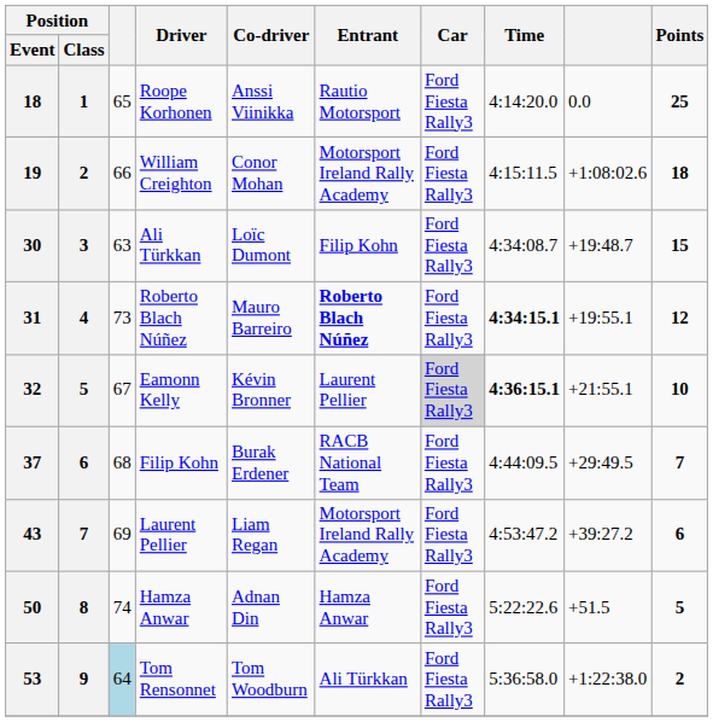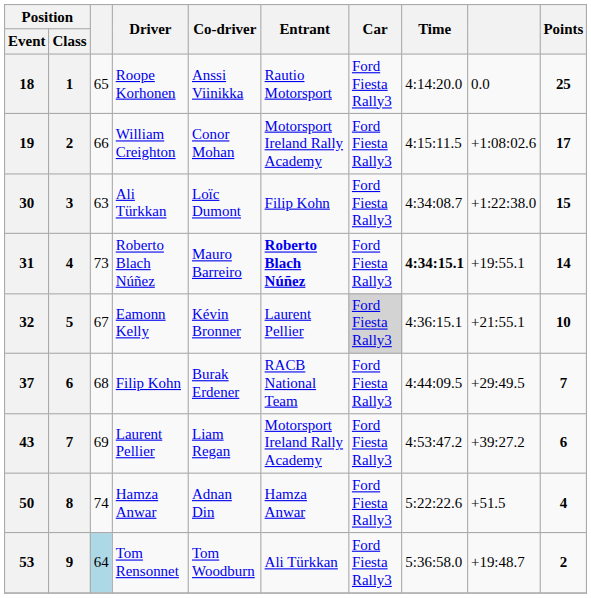 <table class="wikitable" width=85% style="font-size: 85%;">
 <tr>
 <th colspan="2">Position</th>
 <th rowspan="2"></th>
 <th rowspan="2">Driver</th>
 <th rowspan="2">Co-driver</th>
 <th rowspan="2">Entrant</th>
 <th rowspan="2">Car</th>
 <th rowspan="2">Time</th>
 <th rowspan="2"></th>
 <th rowspan="2">Points</th>
 </tr>
 <tr>
 <th>Event</th>
 <th>Class</th>
 </tr>
 <tr>
 <th>18</th>
 <th>1</th>
 <td align="center">65</td>
 <td><a href='#'>Roope Korhonen</a></td>
 <td><a href='#'>Anssi Viinikka</a></td>
 <td><a href='#'>Rautio Motorsport</a></td>
 <td><a href='#'>Ford Fiesta Rally3</a></td>
 <td>4:14:20.0</td>
 <td>0.0</td>
 <td align="center"><strong>25</strong></td>
 </tr>
 <tr>
 <th>19</th>
 <th>2</th>
 <td align="center">66</td>
 <td><a href='#'>William Creighton</a></td>
 <td><a href='#'>Conor Mohan</a></td>
 <td><a href='#'>Motorsport Ireland Rally Academy</a></td>
 <td><a href='#'>Ford Fiesta Rally3</a></td>
 <td>4:15:11.5</td>
 <td>+1:08:02.6</td>
-<td align="center"><strong>18</strong></td>
+<td align="center"><strong>17</strong></td>
 </tr>
 <tr>
 <th>30</th>
 <th>3</th>
 <td align="center">63</td>
 <td><a href='#'>Ali Türkkan</a></td>
 <td><a href='#'>Loïc Dumont</a></td>
 <td><a href='#'>Filip Kohn</a></td>
 <td><a href='#'>Ford Fiesta Rally3</a></td>
 <td>4:34:08.7</td>
-<td>+19:48.7</td>
+<td>+1:22:38.0</td>
 <td align="center"><strong>15</strong></td>
 </tr>
 <tr>
 <th>31</th>
 <th>4</th>
 <td align="center">73</td>
 <td><a href='#'>Roberto Blach Núñez</a></td>
 <td><a href='#'>Mauro Barreiro</a></td>
 <td><strong><a href='#'>Roberto Blach Núñez</a></strong></td>
 <td><a href='#'>Ford Fiesta Rally3</a></td>
 <td><strong>4:34:15.1</strong></td>
 <td>+19:55.1</td>
-<td align="center"><strong>12</strong></td>
+<td align="center"><strong>14</strong></td>
 </tr>
 <tr>
 <th>32</th>
 <th>5</th>
 <td align="center">67</td>
 <td><a href='#'>Eamonn Kelly</a></td>
 <td><a href='#'>Kévin Bronner</a></td>
 <td><a href='#'>Laurent Pellier</a></td>
 <td style="background: lightgrey;"><a href='#'>Ford Fiesta Rally3</a></td>
-<td><strong>4:36:15.1</strong></td>
+<td>4:36:15.1</td>
 <td>+21:55.1</td>
 <td align="center"><strong>10</strong></td>
 </tr>
 <tr>
 <th>37</th>
 <th>6</th>
 <td align="center">68</td>
 <td><a href='#'>Filip Kohn</a></td>
 <td><a href='#'>Burak Erdener</a></td>
 <td><a href='#'>RACB National Team</a></td>
 <td><a href='#'>Ford Fiesta Rally3</a></td>
 <td>4:44:09.5</td>
 <td>+29:49.5</td>
 <td align="center"><strong>7</strong></td>
 </tr>
 <tr>
 <th>43</th>
 <th>7</th>
 <td align="center">69</td>
 <td><a href='#'>Laurent Pellier</a></td>
 <td><a href='#'>Liam Regan</a></td>
 <td><a href='#'>Motorsport Ireland Rally Academy</a></td>
 <td><a href='#'>Ford Fiesta Rally3</a></td>
 <td>4:53:47.2</td>
 <td>+39:27.2</td>
 <td align="center"><strong>6</strong></td>
 </tr>
 <tr>
 <th>50</th>
 <th>8</th>
 <td align="center">74</td>
 <td><a href='#'>Hamza Anwar</a></td>
 <td><a href='#'>Adnan Din</a></td>
 <td><a href='#'>Hamza Anwar</a></td>
 <td><a href='#'>Ford Fiesta Rally3</a></td>
 <td>5:22:22.6</td>
 <td>+51.5</td>
-<td align="center"><strong>5</strong></td>
+<td align="center"><strong>4</strong></td>
 </tr>
 <tr>
 <th>53</th>
 <th>9</th>
 <td align="center" style="background: lightblue;">64</td>
 <td><a href='#'>Tom Rensonnet</a></td>
 <td><a href='#'>Tom Woodburn</a></td>
 <td><a href='#'>Ali Türkkan</a></td>
 <td><a href='#'>Ford Fiesta Rally3</a></td>
 <td>5:36:58.0</td>
-<td>+1:22:38.0</td>
+<td>+19:48.7</td>
 <td align="center"><strong>2</strong></td>
 </tr>
 <tr>
 </tr>
 </table>
